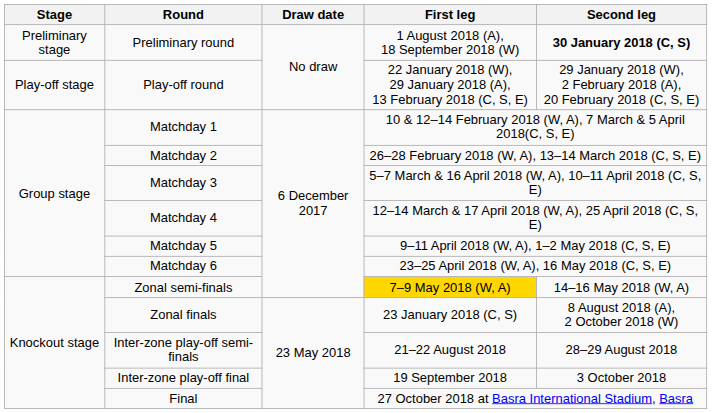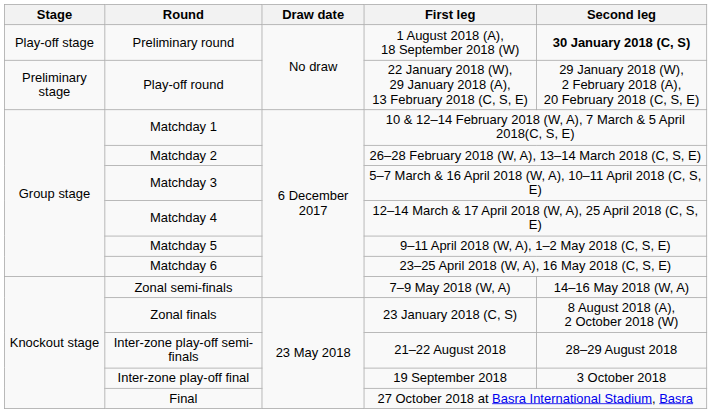 <table class="wikitable" style="text-align:center">
 <tr>
 <th>Stage</th>
 <th>Round</th>
 <th>Draw date</th>
 <th>First leg</th>
 <th>Second leg</th>
 </tr>
 <tr>
-<td>Preliminary stage</td>
+<td>Play-off stage</td>
 <td>Preliminary round</td>
 <td rowspan=2>No draw</td>
 <td>1 August 2018 (A),<br>18 September 2018 (W)</td>
 <td><strong>30 January 2018 (C, S)</strong></td>
 </tr>
 <tr>
-<td>Play-off stage</td>
+<td>Preliminary stage</td>
 <td>Play-off round</td>
 <td>22 January 2018 (W),<br>29 January 2018 (A),<br>13 February 2018 (C, S, E)</td>
 <td>29 January 2018 (W),<br>2 February 2018 (A),<br>20 February 2018 (C, S, E)</td>
 </tr>
 <tr>
 <td rowspan=6>Group stage</td>
 <td>Matchday 1</td>
 <td rowspan=7>6 December 2017</td>
 <td colspan=2>10 & 12–14 February 2018 (W, A), 7 March & 5 April 2018(C, S, E)</td>
 </tr>
 <tr>
 <td>Matchday 2</td>
 <td colspan=2>26–28 February 2018 (W, A), 13–14 March 2018 (C, S, E)</td>
 </tr>
 <tr>
 <td>Matchday 3</td>
 <td colspan=2>5–7 March & 16 April 2018 (W, A), 10–11 April 2018 (C, S, E)</td>
 </tr>
 <tr>
 <td>Matchday 4</td>
 <td colspan=2>12–14 March & 17 April 2018 (W, A), 25 April 2018 (C, S, E)</td>
 </tr>
 <tr>
 <td>Matchday 5</td>
 <td colspan=2>9–11 April 2018 (W, A), 1–2 May 2018 (C, S, E)</td>
 </tr>
 <tr>
 <td>Matchday 6</td>
 <td colspan=2>23–25 April 2018 (W, A), 16 May 2018 (C, S, E)</td>
 </tr>
 <tr>
 <td rowspan=5>Knockout stage</td>
 <td>Zonal semi-finals</td>
-<td style="background: gold;">7–9 May 2018 (W, A)</td>
+<td>7–9 May 2018 (W, A)</td>
 <td>14–16 May 2018 (W, A)</td>
 </tr>
 <tr>
 <td>Zonal finals</td>
 <td rowspan=4>23 May 2018</td>
 <td>23 January 2018 (C, S)</td>
 <td>8 August 2018 (A),<br>2 October 2018 (W)</td>
 </tr>
 <tr>
 <td>Inter-zone play-off semi-finals</td>
 <td>21–22 August 2018</td>
 <td>28–29 August 2018</td>
 </tr>
 <tr>
 <td>Inter-zone play-off final</td>
 <td>19 September 2018</td>
 <td>3 October 2018</td>
 </tr>
 <tr>
 <td>Final</td>
 <td colspan=2>27 October 2018 at <a href='#'>Basra International Stadium</a>, <a href='#'>Basra</a></td>
 </tr>
 </table>
